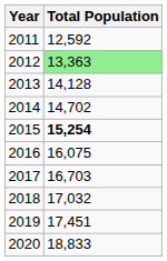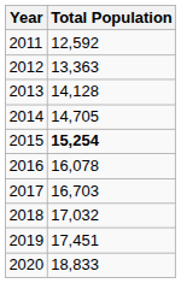 <table class="wikitable">
 <tr>
 <th>Year</th>
 <th>Total Population</th>
 </tr>
 <tr>
 <td>2011</td>
 <td>12,592</td>
 </tr>
 <tr>
 <td>2012</td>
-<td style="background: lightgreen;">13,363</td>
+<td>13,363</td>
 </tr>
 <tr>
 <td>2013</td>
 <td>14,128</td>
 </tr>
 <tr>
 <td>2014</td>
-<td>14,702</td>
+<td>14,705</td>
 </tr>
 <tr>
 <td>2015</td>
 <td><strong>15,254</strong></td>
 </tr>
 <tr>
 <td>2016</td>
-<td>16,075</td>
+<td>16,078</td>
 </tr>
 <tr>
 <td>2017</td>
 <td>16,703</td>
 </tr>
 <tr>
 <td>2018</td>
 <td>17,032</td>
 </tr>
 <tr>
 <td>2019</td>
 <td>17,451</td>
 </tr>
 <tr>
 <td>2020</td>
 <td>18,833</td>
 </tr>
 </table>
